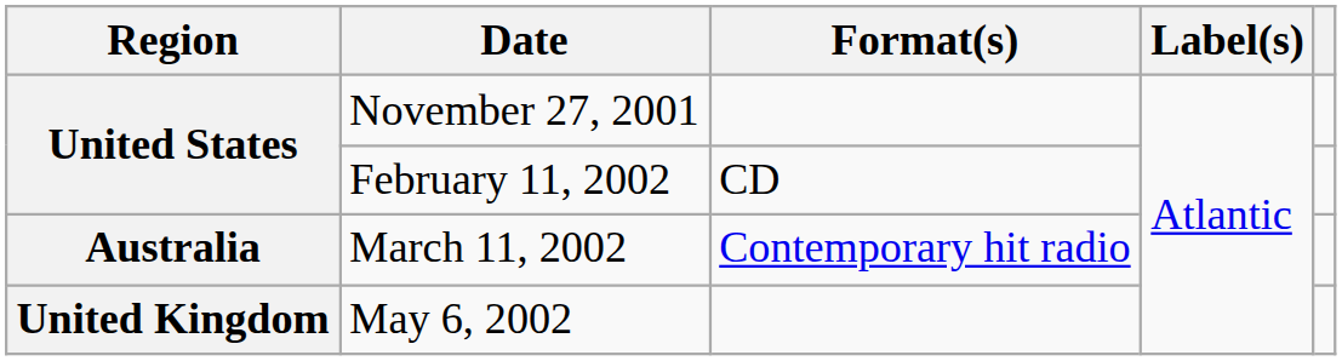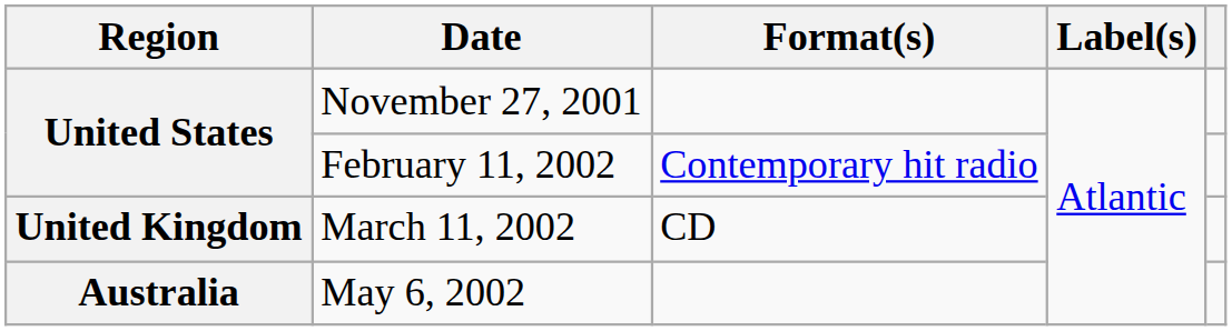 <table class="wikitable plainrowheaders">
 <tr>
 <th scope="col">Region</th>
 <th scope="col">Date</th>
 <th scope="col">Format(s)</th>
 <th scope="col">Label(s)</th>
 <th scope="col"></th>
 </tr>
 <tr>
 <th scope="row" rowspan="2">United States</th>
 <td>November 27, 2001</td>
 <td></td>
 <td rowspan="4"><a href='#'>Atlantic</a></td>
 <td></td>
 </tr>
 <tr>
 <td>February 11, 2002</td>
+<td><a href='#'>Contemporary hit radio</a></td>
+<td></td>
+</tr>
+<tr>
+<th scope="row">United Kingdom</th>
+<td>March 11, 2002</td>
 <td>CD</td>
 <td></td>
 </tr>
 <tr>
 <th scope="row">Australia</th>
-<td>March 11, 2002</td>
-<td><a href='#'>Contemporary hit radio</a></td>
-<td></td>
-</tr>
-<tr>
-<th scope="row">United Kingdom</th>
 <td>May 6, 2002</td>
 <td></td>
 <td></td>
 </tr>
 </table>
